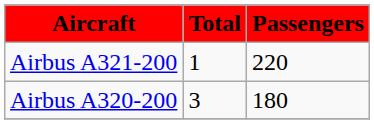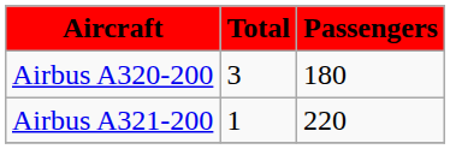 <table class="wikitable" border="1" style="margin:auto;">
 <tr>
 <th style="background-color:red;"><span> Aircraft</span></th>
 <th style="background-color:red;"><span> Total</span></th>
 <th style="background-color:red;"><span> Passengers</span></th>
 </tr>
 <tr>
+<td><a href='#'>Airbus A320-200</a></td>
+<td>3</td>
+<td>180</td>
+</tr>
+<tr>
 <td><a href='#'>Airbus A321-200</a></td>
 <td>1</td>
 <td>220</td>
 </tr>
 <tr>
-<td><a href='#'>Airbus A320-200</a></td>
-<td>3</td>
-<td>180</td>
-</tr>
-<tr>
 </tr>
 </table>
